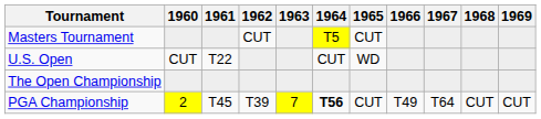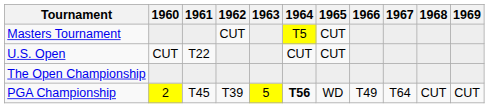 <table class="wikitable" style="font-size:95%;text-align:center;">
 <tr>
 <th>Tournament</th>
 <th>1960</th>
 <th>1961</th>
 <th>1962</th>
 <th>1963</th>
 <th>1964</th>
 <th>1965</th>
 <th>1966</th>
 <th>1967</th>
 <th>1968</th>
 <th>1969</th>
 </tr>
 <tr>
 <td align=left><a href='#'>Masters Tournament</a></td>
 <td style="background:#eeeeee;"></td>
 <td style="background:#eeeeee;"></td>
 <td>CUT</td>
 <td style="background:#eeeeee;"></td>
 <td style="background:yellow;">T5</td>
 <td>CUT</td>
 <td style="background:#eeeeee;"></td>
 <td style="background:#eeeeee;"></td>
 <td style="background:#eeeeee;"></td>
 <td style="background:#eeeeee;"></td>
 </tr>
 <tr>
 <td align=left><a href='#'>U.S. Open</a></td>
 <td>CUT</td>
 <td>T22</td>
 <td style="background:#eeeeee;"></td>
 <td style="background:#eeeeee;"></td>
 <td>CUT</td>
-<td>WD</td>
+<td>CUT</td>
 <td style="background:#eeeeee;"></td>
 <td style="background:#eeeeee;"></td>
 <td style="background:#eeeeee;"></td>
 <td style="background:#eeeeee;"></td>
 </tr>
 <tr>
 <td align=left><a href='#'>The Open Championship</a></td>
 <td style="background:#eeeeee;"></td>
 <td style="background:#eeeeee;"></td>
 <td style="background:#eeeeee;"></td>
 <td style="background:#eeeeee;"></td>
 <td style="background:#eeeeee;"></td>
 <td style="background:#eeeeee;"></td>
 <td style="background:#eeeeee;"></td>
 <td style="background:#eeeeee;"></td>
 <td style="background:#eeeeee;"></td>
 <td style="background:#eeeeee;"></td>
 </tr>
 <tr>
 <td align=left><a href='#'>PGA Championship</a></td>
 <td style="background:yellow;">2</td>
 <td>T45</td>
 <td>T39</td>
-<td style="background:yellow;">7</td>
+<td style="background:yellow;">5</td>
 <td><strong>T56</strong></td>
-<td>CUT</td>
+<td>WD</td>
 <td>T49</td>
 <td>T64</td>
 <td>CUT</td>
 <td>CUT</td>
 </tr>
 </table>
